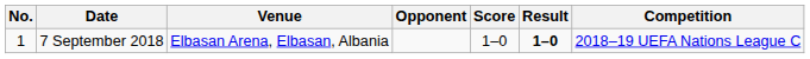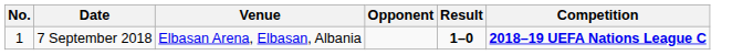 <table class="wikitable sortable">
 <tr>
 <th scope="col">No.</th>
 <th scope="col">Date</th>
 <th scope="col">Venue</th>
 <th scope="col">Opponent</th>
-<th scope="col">Score</th>
 <th scope="col">Result</th>
 <th scope="col">Competition</th>
 </tr>
 <tr>
 <td style="text-align:center">1</td>
 <td>7 September 2018</td>
 <td><a href='#'>Elbasan Arena</a>, <a href='#'>Elbasan</a>, Albania</td>
 <td></td>
-<td style="text-align:center">1–0</td>
 <td style="text-align:center"><strong>1–0</strong></td>
-<td><a href='#'>2018–19 UEFA Nations League C</a></td>
+<td><strong><a href='#'>2018–19 UEFA Nations League C</a></strong></td>
 </tr>
 </table>
